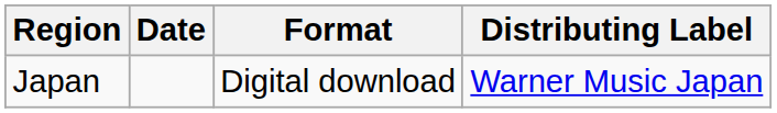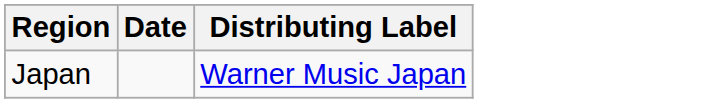 <table class="wikitable">
 <tr>
 <th>Region</th>
 <th>Date</th>
-<th>Format</th>
 <th>Distributing Label</th>
 </tr>
 <tr>
 <td>Japan</td>
 <td></td>
-<td>Digital download</td>
 <td><a href='#'>Warner Music Japan</a></td>
 </tr>
 </table>
